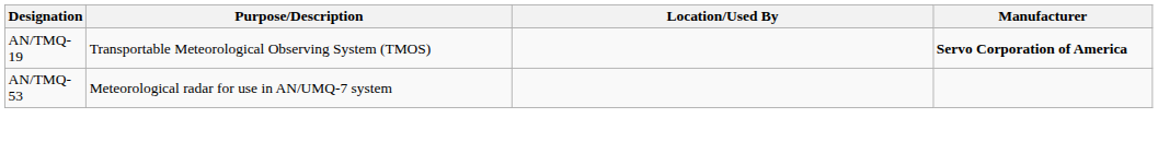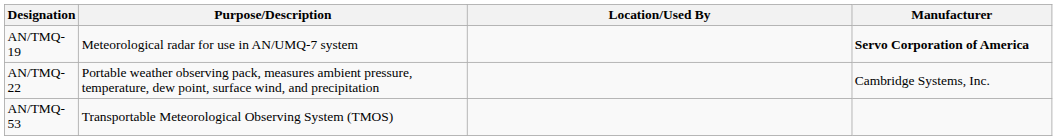 <table class="wikitable sortable">
 <tr>
 <th scope="col">Designation</th>
 <th scope="col" style="width: 500px;">Purpose/Description</th>
 <th scope="col" style="width: 500px;">Location/Used By</th>
 <th scope="col" style="width: 250px;">Manufacturer</th>
 </tr>
 <tr>
 <td>AN/TMQ-19</td>
-<td>Transportable Meteorological Observing System (TMOS)</td>
+<td>Meteorological radar for use in AN/UMQ-7 system</td>
 <td></td>
 <td><strong>Servo Corporation of America</strong></td>
 </tr>
 <tr>
+<td>AN/TMQ-22</td>
+<td>Portable weather observing pack, measures ambient pressure, temperature, dew point, surface wind, and precipitation</td>
+<td></td>
+<td>Cambridge Systems, Inc.</td>
+</tr>
+<tr>
 <td>AN/TMQ-53</td>
-<td>Meteorological radar for use in AN/UMQ-7 system</td>
+<td>Transportable Meteorological Observing System (TMOS)</td>
 <td></td>
 <td></td>
 </tr>
 </table>
